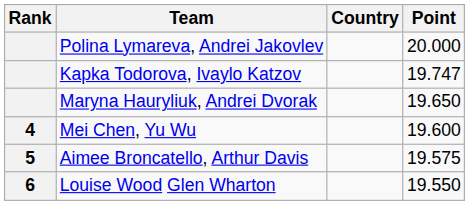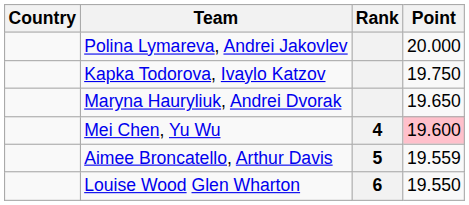 <table class="wikitable sortable">
 <tr>
+<th>Country</th>
+<th>Team</th>
 <th>Rank</th>
-<th>Team</th>
-<th>Country</th>
 <th>Point</th>
 </tr>
 <tr>
+<td></td>
+<td><a href='#'>Polina Lymareva</a>, <a href='#'>Andrei Jakovlev</a></td>
 <th></th>
-<td><a href='#'>Polina Lymareva</a>, <a href='#'>Andrei Jakovlev</a></td>
-<td></td>
 <td>20.000</td>
 </tr>
 <tr>
+<td></td>
+<td><a href='#'>Kapka Todorova</a>, <a href='#'>Ivaylo Katzov</a></td>
 <th></th>
-<td><a href='#'>Kapka Todorova</a>, <a href='#'>Ivaylo Katzov</a></td>
-<td></td>
-<td>19.747</td>
+<td>19.750</td>
 </tr>
 <tr>
+<td></td>
+<td><a href='#'>Maryna Hauryliuk</a>, <a href='#'>Andrei Dvorak</a></td>
 <th></th>
-<td><a href='#'>Maryna Hauryliuk</a>, <a href='#'>Andrei Dvorak</a></td>
-<td></td>
 <td>19.650</td>
 </tr>
 <tr>
+<td></td>
+<td><a href='#'>Mei Chen</a>, <a href='#'>Yu Wu</a></td>
 <th>4</th>
-<td><a href='#'>Mei Chen</a>, <a href='#'>Yu Wu</a></td>
-<td></td>
-<td>19.600</td>
+<td style="background: pink;">19.600</td>
 </tr>
 <tr>
+<td></td>
+<td><a href='#'>Aimee Broncatello</a>, <a href='#'>Arthur Davis</a></td>
 <th>5</th>
-<td><a href='#'>Aimee Broncatello</a>, <a href='#'>Arthur Davis</a></td>
-<td></td>
-<td>19.575</td>
+<td>19.559</td>
 </tr>
 <tr>
+<td></td>
+<td><a href='#'>Louise Wood</a> <a href='#'>Glen Wharton</a></td>
 <th>6</th>
-<td><a href='#'>Louise Wood</a> <a href='#'>Glen Wharton</a></td>
-<td></td>
 <td>19.550</td>
 </tr>
 </table>
